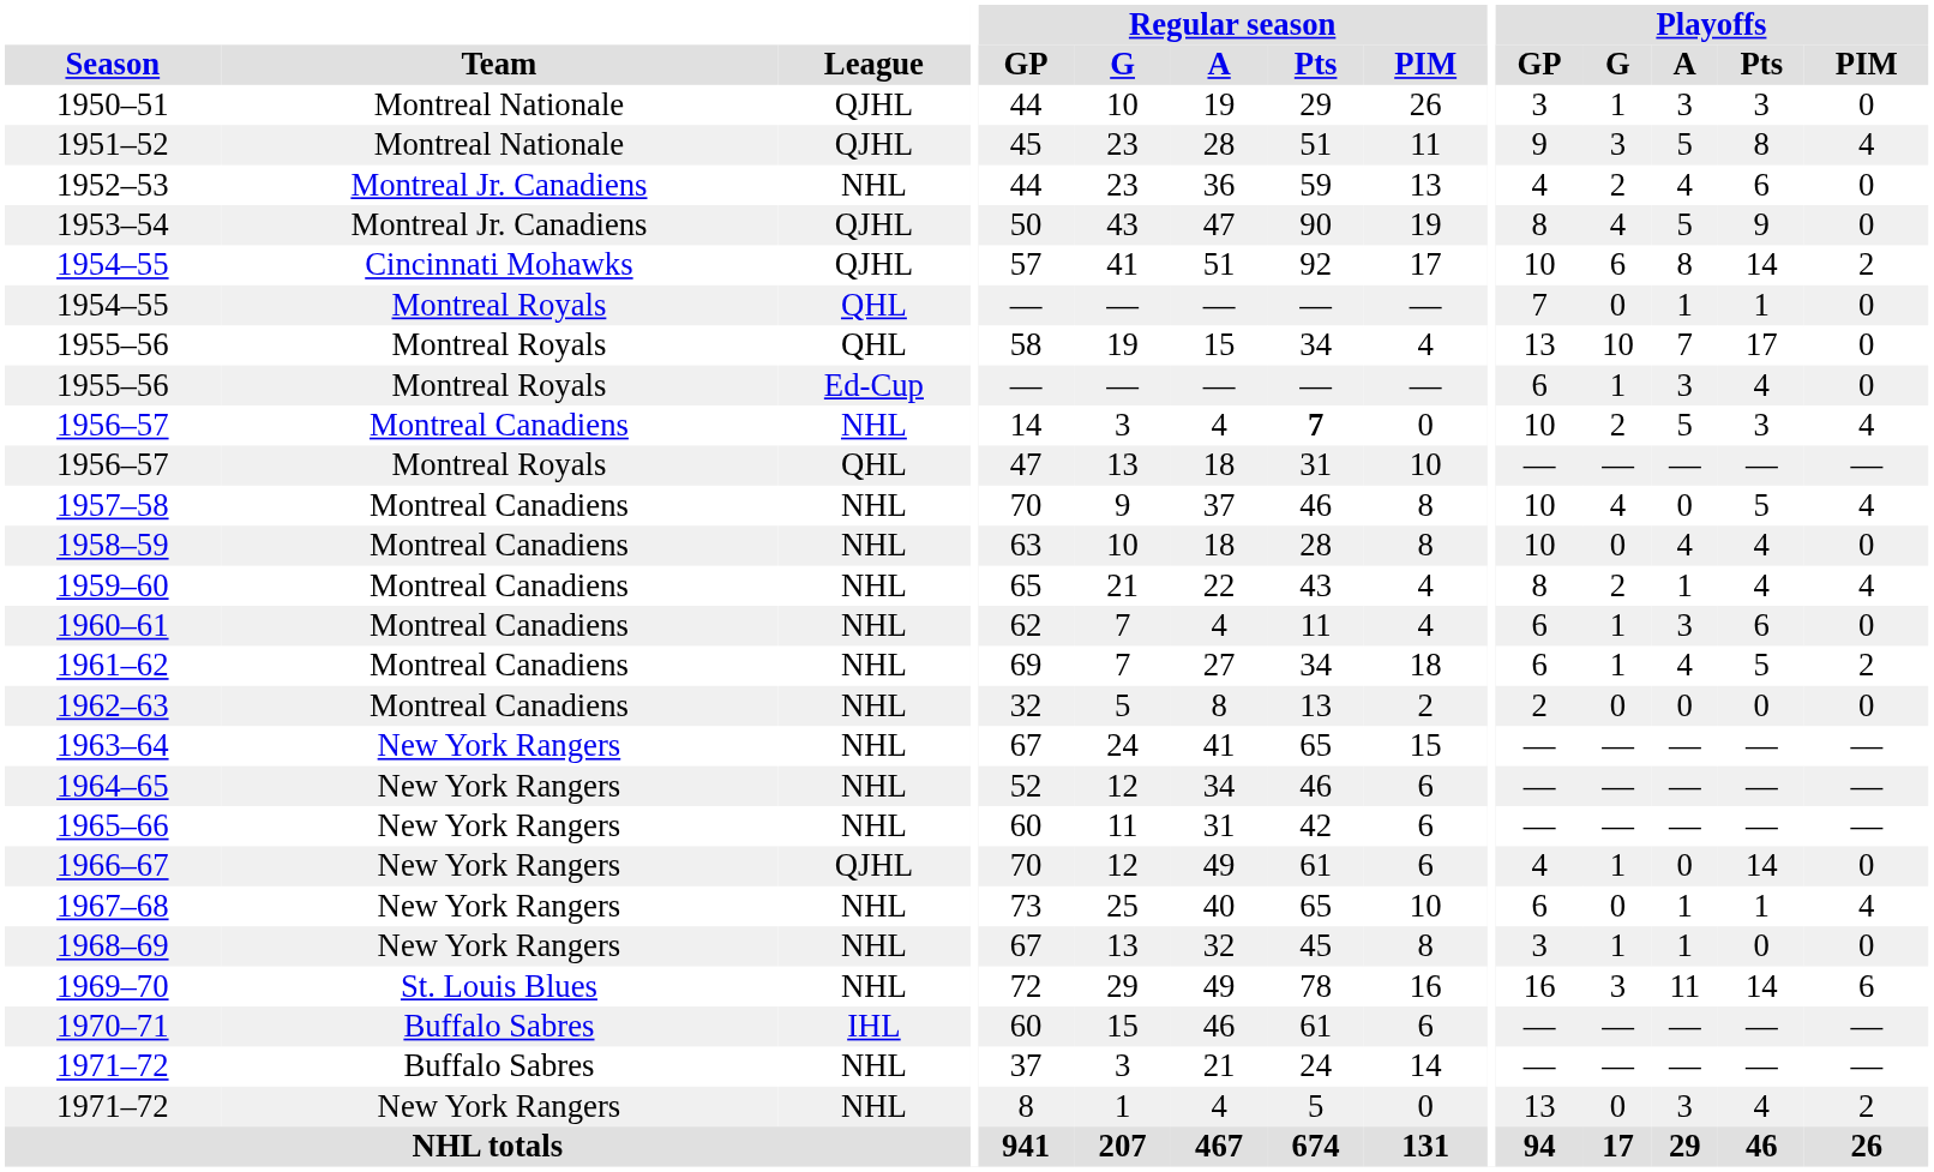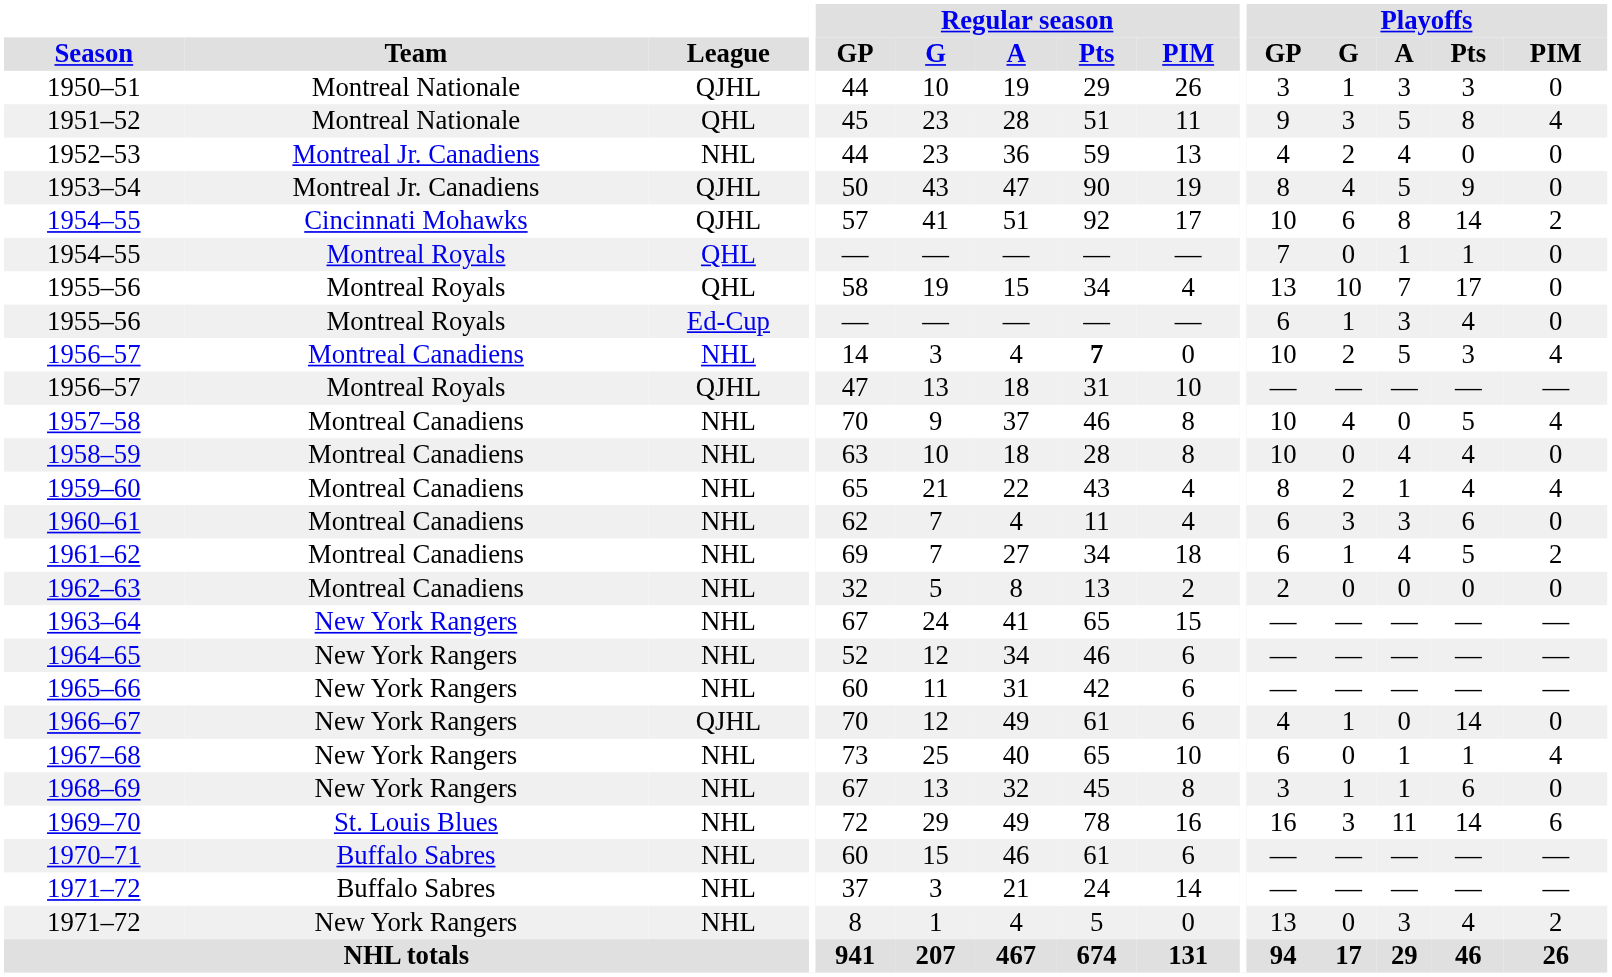 <table border="0" cellpadding="1" cellspacing="0" style="text-align:center; width:60em">
 <tr bgcolor="#e0e0e0">
 <th colspan="3" bgcolor="#ffffff"></th>
 <th rowspan="100" bgcolor="#ffffff"></th>
 <th colspan="5"><a href='#'>Regular season</a></th>
 <th rowspan="100" bgcolor="#ffffff"></th>
 <th colspan="5"><a href='#'>Playoffs</a></th>
 </tr>
 <tr bgcolor="#e0e0e0">
 <th><a href='#'>Season</a></th>
 <th>Team</th>
 <th>League</th>
 <th>GP</th>
 <th><a href='#'>G</a></th>
 <th><a href='#'>A</a></th>
 <th><a href='#'>Pts</a></th>
 <th><a href='#'>PIM</a></th>
 <th>GP</th>
 <th>G</th>
 <th>A</th>
 <th>Pts</th>
 <th>PIM</th>
 </tr>
 <tr>
 <td>1950–51</td>
 <td>Montreal Nationale</td>
 <td>QJHL</td>
 <td>44</td>
 <td>10</td>
 <td>19</td>
 <td>29</td>
 <td>26</td>
 <td>3</td>
 <td>1</td>
 <td>3</td>
 <td>3</td>
 <td>0</td>
 </tr>
 <tr bgcolor="#f0f0f0">
 <td>1951–52</td>
 <td>Montreal Nationale</td>
-<td>QJHL</td>
+<td>QHL</td>
 <td>45</td>
 <td>23</td>
 <td>28</td>
 <td>51</td>
 <td>11</td>
 <td>9</td>
 <td>3</td>
 <td>5</td>
 <td>8</td>
 <td>4</td>
 </tr>
 <tr>
 <td>1952–53</td>
 <td><a href='#'>Montreal Jr. Canadiens</a></td>
 <td>NHL</td>
 <td>44</td>
 <td>23</td>
 <td>36</td>
 <td>59</td>
 <td>13</td>
 <td>4</td>
 <td>2</td>
 <td>4</td>
-<td>6</td>
+<td>0</td>
 <td>0</td>
 </tr>
 <tr bgcolor="#f0f0f0">
 <td>1953–54</td>
 <td>Montreal Jr. Canadiens</td>
 <td>QJHL</td>
 <td>50</td>
 <td>43</td>
 <td>47</td>
 <td>90</td>
 <td>19</td>
 <td>8</td>
 <td>4</td>
 <td>5</td>
 <td>9</td>
 <td>0</td>
 </tr>
 <tr>
 <td><a href='#'>1954–55</a></td>
 <td><a href='#'>Cincinnati Mohawks</a></td>
 <td>QJHL</td>
 <td>57</td>
 <td>41</td>
 <td>51</td>
 <td>92</td>
 <td>17</td>
 <td>10</td>
 <td>6</td>
 <td>8</td>
 <td>14</td>
 <td>2</td>
 </tr>
 <tr bgcolor="#f0f0f0">
 <td>1954–55</td>
 <td><a href='#'>Montreal Royals</a></td>
 <td><a href='#'>QHL</a></td>
 <td>—</td>
 <td>—</td>
 <td>—</td>
 <td>—</td>
 <td>—</td>
 <td>7</td>
 <td>0</td>
 <td>1</td>
 <td>1</td>
 <td>0</td>
 </tr>
 <tr>
 <td>1955–56</td>
 <td>Montreal Royals</td>
 <td>QHL</td>
 <td>58</td>
 <td>19</td>
 <td>15</td>
 <td>34</td>
 <td>4</td>
 <td>13</td>
 <td>10</td>
 <td>7</td>
 <td>17</td>
 <td>0</td>
 </tr>
 <tr bgcolor="#f0f0f0">
 <td>1955–56</td>
 <td>Montreal Royals</td>
 <td><a href='#'>Ed-Cup</a></td>
 <td>—</td>
 <td>—</td>
 <td>—</td>
 <td>—</td>
 <td>—</td>
 <td>6</td>
 <td>1</td>
 <td>3</td>
 <td>4</td>
 <td>0</td>
 </tr>
 <tr>
 <td><a href='#'>1956–57</a></td>
 <td><a href='#'>Montreal Canadiens</a></td>
 <td><a href='#'>NHL</a></td>
 <td>14</td>
 <td>3</td>
 <td>4</td>
 <td><strong>7</strong></td>
 <td>0</td>
 <td>10</td>
 <td>2</td>
 <td>5</td>
 <td>3</td>
 <td>4</td>
 </tr>
 <tr bgcolor="#f0f0f0">
 <td>1956–57</td>
 <td>Montreal Royals</td>
-<td>QHL</td>
+<td>QJHL</td>
 <td>47</td>
 <td>13</td>
 <td>18</td>
 <td>31</td>
 <td>10</td>
 <td>—</td>
 <td>—</td>
 <td>—</td>
 <td>—</td>
 <td>—</td>
 </tr>
 <tr>
 <td><a href='#'>1957–58</a></td>
 <td>Montreal Canadiens</td>
 <td>NHL</td>
 <td>70</td>
 <td>9</td>
 <td>37</td>
 <td>46</td>
 <td>8</td>
 <td>10</td>
 <td>4</td>
 <td>0</td>
 <td>5</td>
 <td>4</td>
 </tr>
 <tr bgcolor="#f0f0f0">
 <td><a href='#'>1958–59</a></td>
 <td>Montreal Canadiens</td>
 <td>NHL</td>
 <td>63</td>
 <td>10</td>
 <td>18</td>
 <td>28</td>
 <td>8</td>
 <td>10</td>
 <td>0</td>
 <td>4</td>
 <td>4</td>
 <td>0</td>
 </tr>
 <tr>
 <td><a href='#'>1959–60</a></td>
 <td>Montreal Canadiens</td>
 <td>NHL</td>
 <td>65</td>
 <td>21</td>
 <td>22</td>
 <td>43</td>
 <td>4</td>
 <td>8</td>
 <td>2</td>
 <td>1</td>
 <td>4</td>
 <td>4</td>
 </tr>
 <tr bgcolor="#f0f0f0">
 <td><a href='#'>1960–61</a></td>
 <td>Montreal Canadiens</td>
 <td>NHL</td>
 <td>62</td>
 <td>7</td>
 <td>4</td>
 <td>11</td>
 <td>4</td>
 <td>6</td>
-<td>1</td>
+<td>3</td>
 <td>3</td>
 <td>6</td>
 <td>0</td>
 </tr>
 <tr>
 <td><a href='#'>1961–62</a></td>
 <td>Montreal Canadiens</td>
 <td>NHL</td>
 <td>69</td>
 <td>7</td>
 <td>27</td>
 <td>34</td>
 <td>18</td>
 <td>6</td>
 <td>1</td>
 <td>4</td>
 <td>5</td>
 <td>2</td>
 </tr>
 <tr bgcolor="#f0f0f0">
 <td><a href='#'>1962–63</a></td>
 <td>Montreal Canadiens</td>
 <td>NHL</td>
 <td>32</td>
 <td>5</td>
 <td>8</td>
 <td>13</td>
 <td>2</td>
 <td>2</td>
 <td>0</td>
 <td>0</td>
 <td>0</td>
 <td>0</td>
 </tr>
 <tr>
 <td><a href='#'>1963–64</a></td>
 <td><a href='#'>New York Rangers</a></td>
 <td>NHL</td>
 <td>67</td>
 <td>24</td>
 <td>41</td>
 <td>65</td>
 <td>15</td>
 <td>—</td>
 <td>—</td>
 <td>—</td>
 <td>—</td>
 <td>—</td>
 </tr>
 <tr bgcolor="#f0f0f0">
 <td><a href='#'>1964–65</a></td>
 <td>New York Rangers</td>
 <td>NHL</td>
 <td>52</td>
 <td>12</td>
 <td>34</td>
 <td>46</td>
 <td>6</td>
 <td>—</td>
 <td>—</td>
 <td>—</td>
 <td>—</td>
 <td>—</td>
 </tr>
 <tr>
 <td><a href='#'>1965–66</a></td>
 <td>New York Rangers</td>
 <td>NHL</td>
 <td>60</td>
 <td>11</td>
 <td>31</td>
 <td>42</td>
 <td>6</td>
 <td>—</td>
 <td>—</td>
 <td>—</td>
 <td>—</td>
 <td>—</td>
 </tr>
 <tr bgcolor="#f0f0f0">
 <td><a href='#'>1966–67</a></td>
 <td>New York Rangers</td>
 <td>QJHL</td>
 <td>70</td>
 <td>12</td>
 <td>49</td>
 <td>61</td>
 <td>6</td>
 <td>4</td>
 <td>1</td>
 <td>0</td>
 <td>14</td>
 <td>0</td>
 </tr>
 <tr>
 <td><a href='#'>1967–68</a></td>
 <td>New York Rangers</td>
 <td>NHL</td>
 <td>73</td>
 <td>25</td>
 <td>40</td>
 <td>65</td>
 <td>10</td>
 <td>6</td>
 <td>0</td>
 <td>1</td>
 <td>1</td>
 <td>4</td>
 </tr>
 <tr bgcolor="#f0f0f0">
 <td><a href='#'>1968–69</a></td>
 <td>New York Rangers</td>
 <td>NHL</td>
 <td>67</td>
 <td>13</td>
 <td>32</td>
 <td>45</td>
 <td>8</td>
 <td>3</td>
 <td>1</td>
 <td>1</td>
-<td>0</td>
+<td>6</td>
 <td>0</td>
 </tr>
 <tr>
 <td><a href='#'>1969–70</a></td>
 <td><a href='#'>St. Louis Blues</a></td>
 <td>NHL</td>
 <td>72</td>
 <td>29</td>
 <td>49</td>
 <td>78</td>
 <td>16</td>
 <td>16</td>
 <td>3</td>
 <td>11</td>
 <td>14</td>
 <td>6</td>
 </tr>
 <tr bgcolor="#f0f0f0">
 <td><a href='#'>1970–71</a></td>
 <td><a href='#'>Buffalo Sabres</a></td>
-<td><a href='#'>IHL</a></td>
+<td>NHL</td>
 <td>60</td>
 <td>15</td>
 <td>46</td>
 <td>61</td>
 <td>6</td>
 <td>—</td>
 <td>—</td>
 <td>—</td>
 <td>—</td>
 <td>—</td>
 </tr>
 <tr>
 <td><a href='#'>1971–72</a></td>
 <td>Buffalo Sabres</td>
 <td>NHL</td>
 <td>37</td>
 <td>3</td>
 <td>21</td>
 <td>24</td>
 <td>14</td>
 <td>—</td>
 <td>—</td>
 <td>—</td>
 <td>—</td>
 <td>—</td>
 </tr>
 <tr bgcolor="#f0f0f0">
 <td>1971–72</td>
 <td>New York Rangers</td>
 <td>NHL</td>
 <td>8</td>
 <td>1</td>
 <td>4</td>
 <td>5</td>
 <td>0</td>
 <td>13</td>
 <td>0</td>
 <td>3</td>
 <td>4</td>
 <td>2</td>
 </tr>
 <tr bgcolor="#e0e0e0">
 <th colspan="3">NHL totals</th>
 <th>941</th>
 <th>207</th>
 <th>467</th>
 <th>674</th>
 <th>131</th>
 <th>94</th>
 <th>17</th>
 <th>29</th>
 <th>46</th>
 <th>26</th>
 </tr>
 </table>
